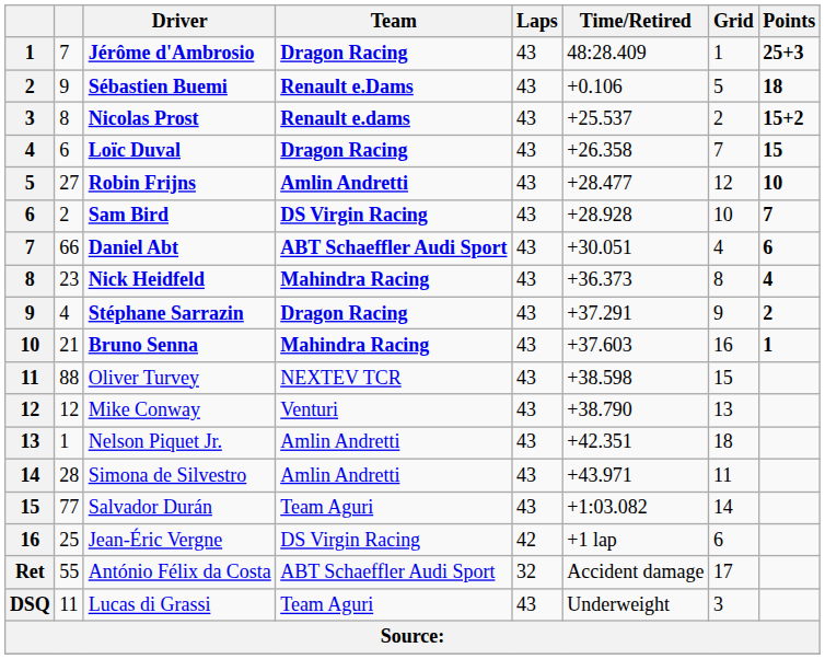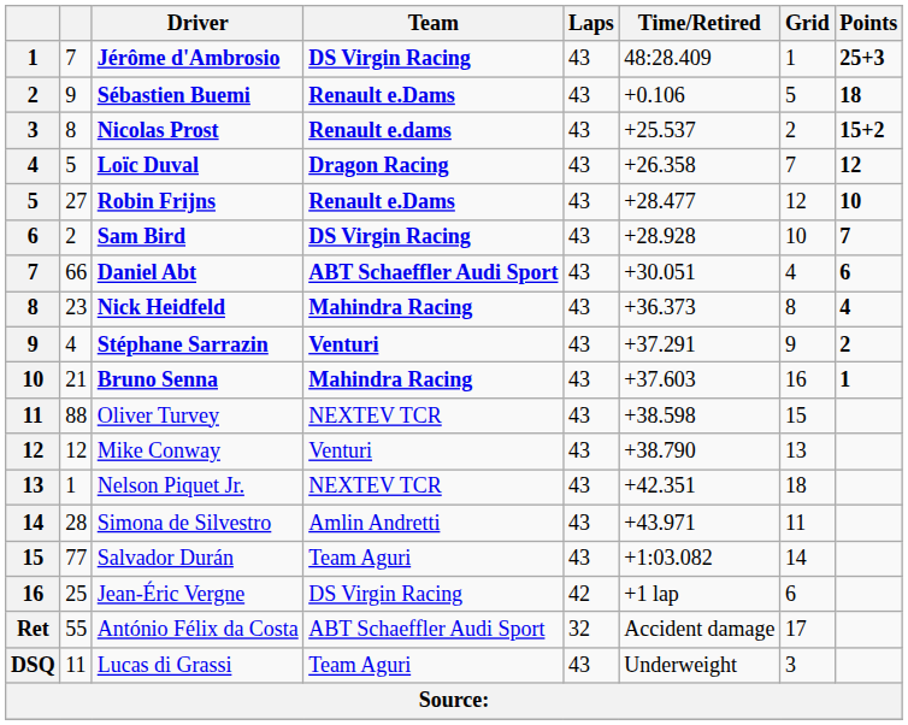 <table class="wikitable" style="font-size: 85%">
 <tr>
 <th></th>
 <th></th>
 <th>Driver</th>
 <th>Team</th>
 <th>Laps</th>
 <th>Time/Retired</th>
 <th>Grid</th>
 <th>Points</th>
 </tr>
 <tr>
 <th>1</th>
 <td>7</td>
 <td> <strong><a href='#'>Jérôme d'Ambrosio</a></strong></td>
-<td><strong><a href='#'>Dragon Racing</a></strong></td>
+<td><strong><a href='#'>DS Virgin Racing</a></strong></td>
 <td>43</td>
 <td>48:28.409</td>
 <td>1</td>
 <td><strong>25+3</strong></td>
 </tr>
 <tr>
 <th>2</th>
 <td>9</td>
 <td> <strong><a href='#'>Sébastien Buemi</a></strong></td>
 <td><strong><a href='#'>Renault e.Dams</a></strong></td>
 <td>43</td>
 <td>+0.106</td>
 <td>5</td>
 <td><strong>18</strong></td>
 </tr>
 <tr>
 <th>3</th>
 <td>8</td>
 <td> <strong><a href='#'>Nicolas Prost</a></strong></td>
 <td><strong><a href='#'>Renault e.dams</a></strong></td>
 <td>43</td>
 <td>+25.537</td>
 <td>2</td>
 <td><strong>15+2</strong></td>
 </tr>
 <tr>
 <th>4</th>
-<td>6</td>
+<td>5</td>
 <td> <strong><a href='#'>Loïc Duval</a></strong></td>
 <td><strong><a href='#'>Dragon Racing</a></strong></td>
 <td>43</td>
 <td>+26.358</td>
 <td>7</td>
-<td><strong>15</strong></td>
+<td><strong>12</strong></td>
 </tr>
 <tr>
 <th>5</th>
 <td>27</td>
 <td> <strong><a href='#'>Robin Frijns</a></strong></td>
-<td><strong><a href='#'>Amlin Andretti</a></strong></td>
+<td><strong><a href='#'>Renault e.Dams</a></strong></td>
 <td>43</td>
 <td>+28.477</td>
 <td>12</td>
 <td><strong>10</strong></td>
 </tr>
 <tr>
 <th>6</th>
 <td>2</td>
 <td> <strong><a href='#'>Sam Bird</a></strong></td>
 <td><strong><a href='#'>DS Virgin Racing</a></strong></td>
 <td>43</td>
 <td>+28.928</td>
 <td>10</td>
 <td><strong>7</strong></td>
 </tr>
 <tr>
 <th>7</th>
 <td>66</td>
 <td> <strong><a href='#'>Daniel Abt</a></strong></td>
 <td><strong><a href='#'>ABT Schaeffler Audi Sport</a></strong></td>
 <td>43</td>
 <td>+30.051</td>
 <td>4</td>
 <td><strong>6</strong></td>
 </tr>
 <tr>
 <th>8</th>
 <td>23</td>
 <td> <strong><a href='#'>Nick Heidfeld</a></strong></td>
 <td><strong><a href='#'>Mahindra Racing</a></strong></td>
 <td>43</td>
 <td>+36.373</td>
 <td>8</td>
 <td><strong>4</strong></td>
 </tr>
 <tr>
 <th>9</th>
 <td>4</td>
 <td> <strong><a href='#'>Stéphane Sarrazin</a></strong></td>
-<td><strong><a href='#'>Dragon Racing</a></strong></td>
+<td><strong><a href='#'>Venturi</a></strong></td>
 <td>43</td>
 <td>+37.291</td>
 <td>9</td>
 <td><strong>2</strong></td>
 </tr>
 <tr>
 <th>10</th>
 <td>21</td>
 <td> <strong><a href='#'>Bruno Senna</a></strong></td>
 <td><strong><a href='#'>Mahindra Racing</a></strong></td>
 <td>43</td>
 <td>+37.603</td>
 <td>16</td>
 <td><strong>1</strong></td>
 </tr>
 <tr>
 <th>11</th>
 <td>88</td>
 <td> <a href='#'>Oliver Turvey</a></td>
 <td><a href='#'>NEXTEV TCR</a></td>
 <td>43</td>
 <td>+38.598</td>
 <td>15</td>
 <td></td>
 </tr>
 <tr>
 <th>12</th>
 <td>12</td>
 <td> <a href='#'>Mike Conway</a></td>
 <td><a href='#'>Venturi</a></td>
 <td>43</td>
 <td>+38.790</td>
 <td>13</td>
 <td></td>
 </tr>
 <tr>
 <th>13</th>
 <td>1</td>
 <td> <a href='#'>Nelson Piquet Jr.</a></td>
-<td><a href='#'>Amlin Andretti</a></td>
+<td><a href='#'>NEXTEV TCR</a></td>
 <td>43</td>
 <td>+42.351</td>
 <td>18</td>
 <td></td>
 </tr>
 <tr>
 <th>14</th>
 <td>28</td>
 <td> <a href='#'>Simona de Silvestro</a></td>
 <td><a href='#'>Amlin Andretti</a></td>
 <td>43</td>
 <td>+43.971</td>
 <td>11</td>
 <td></td>
 </tr>
 <tr>
 <th>15</th>
 <td>77</td>
 <td> <a href='#'>Salvador Durán</a></td>
 <td><a href='#'>Team Aguri</a></td>
 <td>43</td>
 <td>+1:03.082</td>
 <td>14</td>
 <td></td>
 </tr>
 <tr>
 <th>16</th>
 <td>25</td>
 <td> <a href='#'>Jean-Éric Vergne</a></td>
 <td><a href='#'>DS Virgin Racing</a></td>
 <td>42</td>
 <td>+1 lap</td>
 <td>6</td>
 <td></td>
 </tr>
 <tr>
 <th>Ret</th>
 <td>55</td>
 <td> <a href='#'>António Félix da Costa</a></td>
 <td><a href='#'>ABT Schaeffler Audi Sport</a></td>
 <td>32</td>
 <td>Accident damage</td>
 <td>17</td>
 <td></td>
 </tr>
 <tr>
 <th>DSQ</th>
 <td>11</td>
 <td> <a href='#'>Lucas di Grassi</a></td>
 <td><a href='#'>Team Aguri</a></td>
 <td>43</td>
 <td>Underweight</td>
 <td>3</td>
 <td></td>
 </tr>
 <tr>
 <th colspan="8">Source:</th>
 </tr>
 <tr>
 </tr>
 </table>
